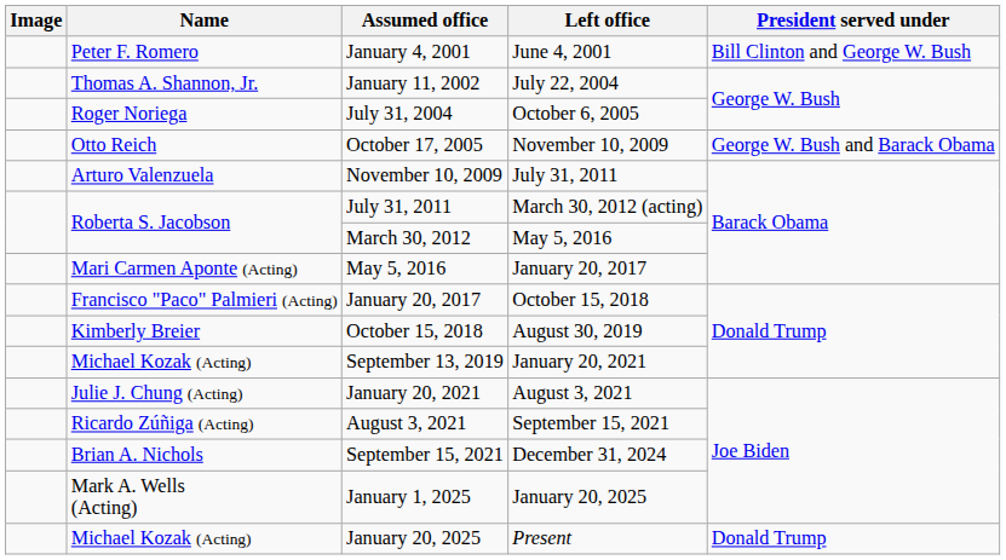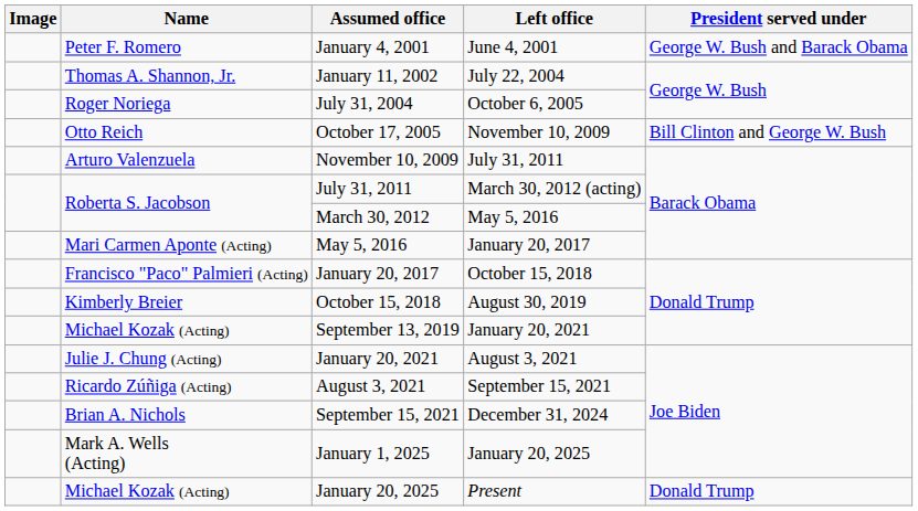 <table class="wikitable">
 <tr>
 <th>Image</th>
 <th>Name</th>
 <th>Assumed office</th>
 <th>Left office</th>
 <th><a href='#'>President</a> served under</th>
 </tr>
 <tr>
 <td></td>
 <td><a href='#'>Peter F. Romero</a></td>
 <td>January 4, 2001</td>
 <td>June 4, 2001</td>
-<td><a href='#'>Bill Clinton</a> and <a href='#'>George W. Bush</a></td>
+<td><a href='#'>George W. Bush</a> and <a href='#'>Barack Obama</a></td>
 </tr>
 <tr>
 <td></td>
 <td><a href='#'>Thomas A. Shannon, Jr.</a></td>
 <td>January 11, 2002</td>
 <td>July 22, 2004</td>
 <td rowspan="2"><a href='#'>George W. Bush</a></td>
 </tr>
 <tr>
 <td></td>
 <td><a href='#'>Roger Noriega</a></td>
 <td>July 31, 2004</td>
 <td>October 6, 2005</td>
 </tr>
 <tr>
 <td></td>
 <td><a href='#'>Otto Reich</a></td>
 <td>October 17, 2005</td>
 <td>November 10, 2009</td>
-<td><a href='#'>George W. Bush</a> and <a href='#'>Barack Obama</a></td>
+<td><a href='#'>Bill Clinton</a> and <a href='#'>George W. Bush</a></td>
 </tr>
 <tr>
 <td></td>
 <td><a href='#'>Arturo Valenzuela</a></td>
 <td>November 10, 2009</td>
 <td>July 31, 2011</td>
 <td rowspan="4"><a href='#'>Barack Obama</a></td>
 </tr>
 <tr>
 <td rowspan="2"></td>
 <td rowspan="2"><a href='#'>Roberta S. Jacobson</a></td>
 <td>July 31, 2011</td>
 <td>March 30, 2012 (acting)</td>
 </tr>
 <tr>
 <td>March 30, 2012</td>
 <td>May 5, 2016</td>
 </tr>
 <tr>
 <td></td>
 <td><a href='#'>Mari Carmen Aponte</a> <small>(Acting)</small></td>
 <td>May 5, 2016</td>
 <td>January 20, 2017</td>
 </tr>
 <tr>
 <td></td>
 <td><a href='#'>Francisco "Paco" Palmieri</a> <small>(Acting)</small></td>
 <td>January 20, 2017</td>
 <td>October 15, 2018</td>
 <td rowspan="3"><a href='#'>Donald Trump</a></td>
 </tr>
 <tr>
 <td></td>
 <td><a href='#'>Kimberly Breier</a></td>
 <td>October 15, 2018</td>
 <td>August 30, 2019</td>
 </tr>
 <tr>
 <td></td>
 <td><a href='#'>Michael Kozak</a>  <small>(Acting)</small></td>
 <td>September 13, 2019</td>
 <td>January 20, 2021</td>
 </tr>
 <tr>
 <td></td>
 <td><a href='#'>Julie J. Chung</a> <small>(Acting)</small></td>
 <td>January 20, 2021</td>
 <td>August 3, 2021</td>
 <td rowspan="4"><a href='#'>Joe Biden</a></td>
 </tr>
 <tr>
 <td></td>
 <td><a href='#'>Ricardo Zúñiga</a> <small>(Acting)</small></td>
 <td>August 3, 2021</td>
 <td>September 15, 2021</td>
 </tr>
 <tr>
 <td></td>
 <td><a href='#'>Brian A. Nichols</a></td>
 <td>September 15, 2021</td>
 <td>December 31, 2024</td>
 </tr>
 <tr>
 <td></td>
 <td>Mark A. Wells<br>(Acting)</td>
 <td>January 1, 2025</td>
 <td>January 20, 2025</td>
 </tr>
 <tr>
 <td></td>
 <td><a href='#'>Michael Kozak</a>  <small>(Acting)</small></td>
 <td>January 20, 2025</td>
 <td><em>Present</em></td>
 <td><a href='#'>Donald Trump</a></td>
 </tr>
 </table>
